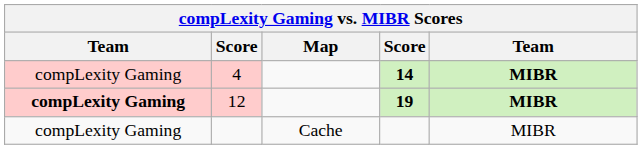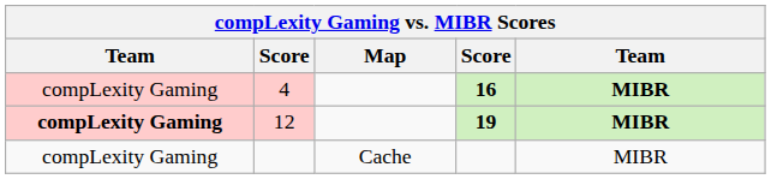 <table class="wikitable" style="text-align: center;">
 <tr>
 <th colspan=5><a href='#'>compLexity Gaming</a> vs.  <a href='#'>MIBR</a> Scores</th>
 </tr>
 <tr>
 <th width="181px">Team</th>
 <th width="20px">Score</th>
 <th width="100px">Map</th>
 <th width="20px">Score</th>
 <th width="181px">Team</th>
 </tr>
 <tr>
 <td style="background: #FFCCCC;">compLexity Gaming</td>
 <td style="background: #FFCCCC;">4</td>
 <td></td>
-<td style="background: #D0F0C0;"><strong>14</strong></td>
+<td style="background: #D0F0C0;"><strong>16</strong></td>
 <td style="background: #D0F0C0;"><strong>MIBR</strong></td>
 </tr>
 <tr>
 <td style="background: #FFCCCC;"><strong>compLexity Gaming</strong></td>
 <td style="background: #FFCCCC;">12</td>
 <td></td>
 <td style="background: #D0F0C0;"><strong>19</strong></td>
 <td style="background: #D0F0C0;"><strong>MIBR</strong></td>
 </tr>
 <tr>
 <td>compLexity Gaming</td>
 <td></td>
 <td>Cache</td>
 <td></td>
 <td>MIBR</td>
 </tr>
 </table>
